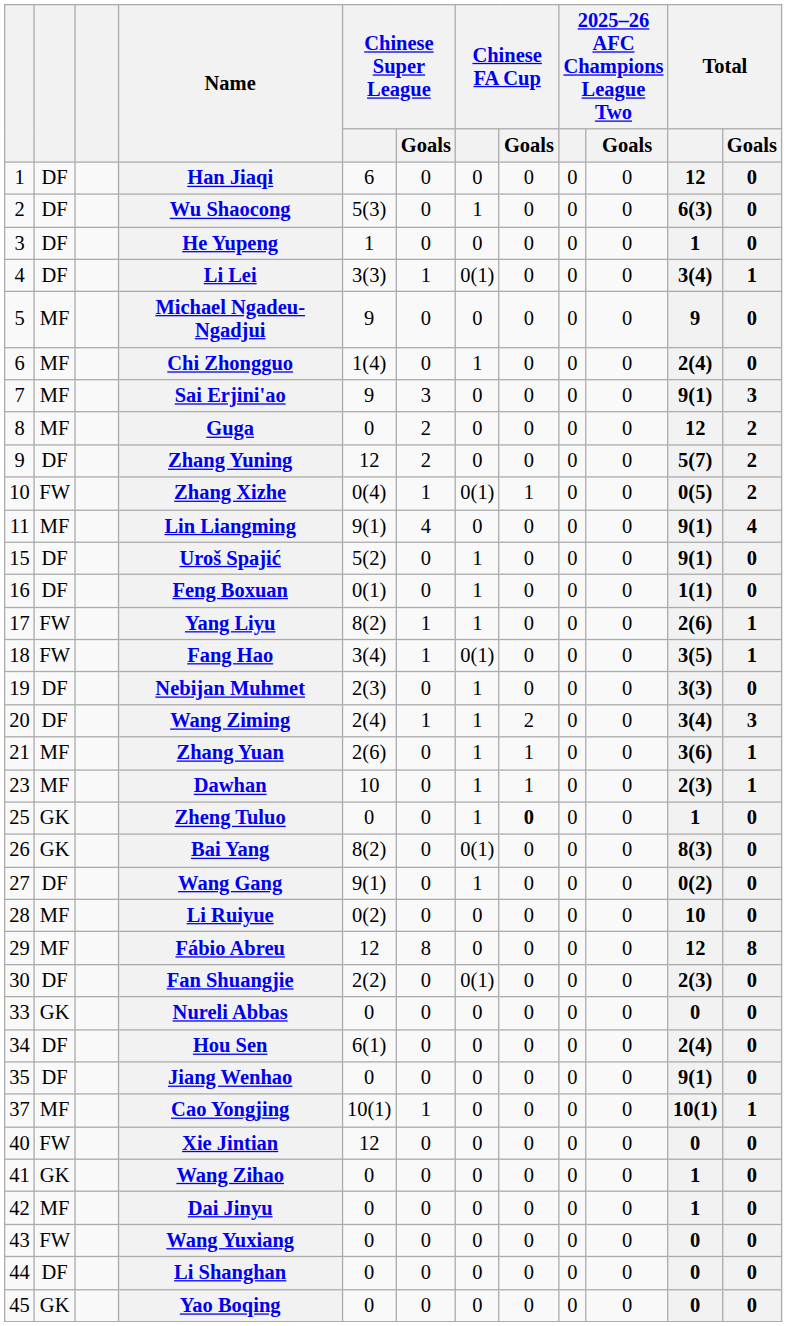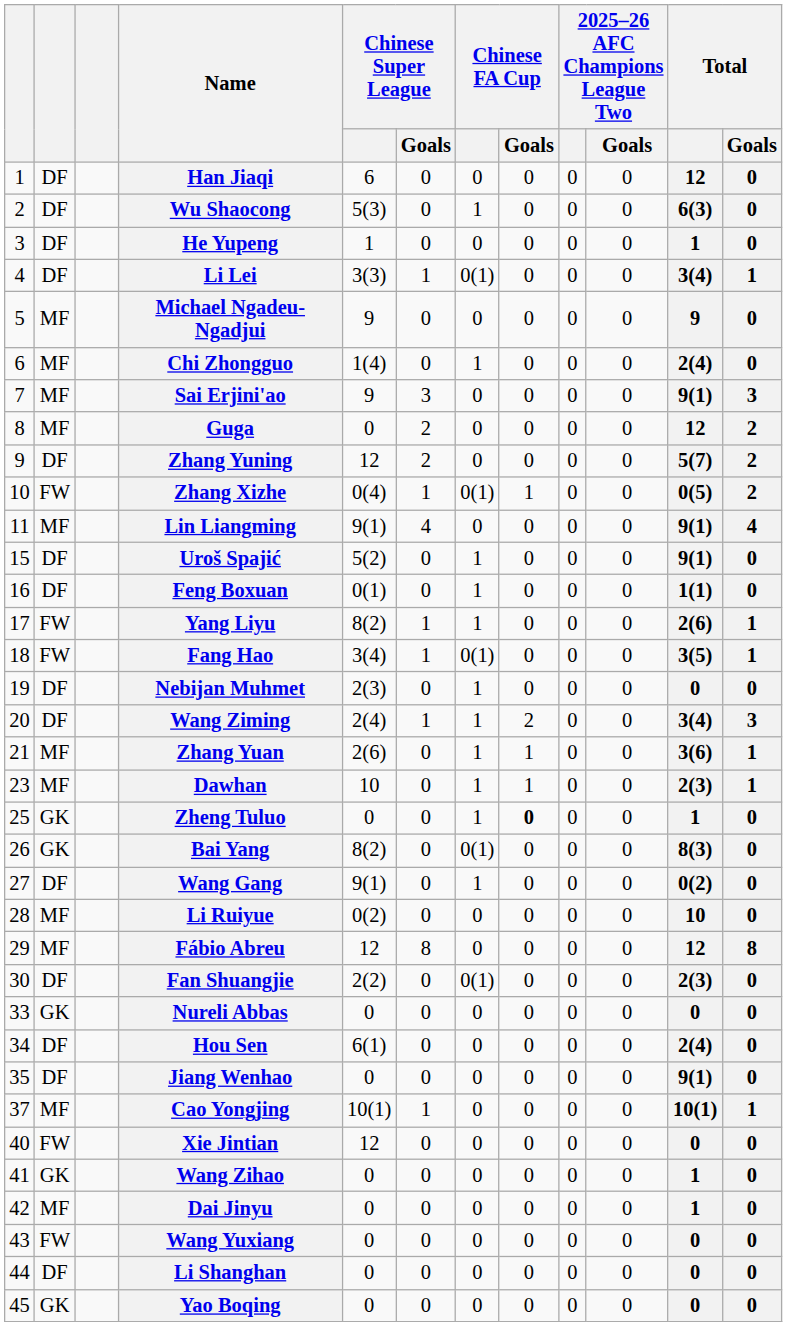 <table class="wikitable sortable plainrowheaders" style="text-align:center">
 <tr>
 <th rowspan="2"></th>
 <th rowspan="2"></th>
 <th rowspan="2" style="width:30px;"></th>
 <th rowspan="2" style="width:180px;">Name</th>
 <th colspan="2" style="width:180px;"><a href='#'>Chinese Super League</a></th>
 <th colspan="2" style="width:180px;"><a href='#'>Chinese FA Cup</a></th>
 <th colspan="2" style="width:180px;"><a href='#'>2025–26 AFC Champions League Two</a></th>
 <th colspan="2" style="width:180px;">Total</th>
 </tr>
 <tr>
 <th></th>
 <th>Goals</th>
 <th></th>
 <th>Goals</th>
 <th></th>
 <th>Goals</th>
 <th></th>
 <th>Goals</th>
 </tr>
 <tr>
 <td>1</td>
 <td>DF</td>
 <td></td>
 <th scope="row"><a href='#'>Han Jiaqi</a><br></th>
 <td>6</td>
 <td>0<br></td>
 <td>0</td>
 <td>0<br></td>
 <td>0</td>
 <td>0<br></td>
 <th>12</th>
 <th>0</th>
 </tr>
 <tr>
 <td>2</td>
 <td>DF</td>
 <td></td>
 <th scope="row"><a href='#'>Wu Shaocong</a><br></th>
 <td>5(3)</td>
 <td>0<br></td>
 <td>1</td>
 <td>0<br></td>
 <td>0</td>
 <td>0<br></td>
 <th>6(3)</th>
 <th>0</th>
 </tr>
 <tr>
 <td>3</td>
 <td>DF</td>
 <td></td>
 <th scope="row"><a href='#'>He Yupeng</a><br></th>
 <td>1</td>
 <td>0<br></td>
 <td>0</td>
 <td>0<br></td>
 <td>0</td>
 <td>0<br></td>
 <th>1</th>
 <th>0</th>
 </tr>
 <tr>
 <td>4</td>
 <td>DF</td>
 <td></td>
 <th scope="row"><a href='#'>Li Lei</a><br></th>
 <td>3(3)</td>
 <td>1<br></td>
 <td>0(1)</td>
 <td>0<br></td>
 <td>0</td>
 <td>0<br></td>
 <th>3(4)</th>
 <th>1</th>
 </tr>
 <tr>
 <td>5</td>
 <td>MF</td>
 <td></td>
 <th scope="row"><a href='#'>Michael Ngadeu-Ngadjui</a><br></th>
 <td>9</td>
 <td>0<br></td>
 <td>0</td>
 <td>0<br></td>
 <td>0</td>
 <td>0<br></td>
 <th>9</th>
 <th>0</th>
 </tr>
 <tr>
 <td>6</td>
 <td>MF</td>
 <td></td>
 <th scope="row"><a href='#'>Chi Zhongguo</a><br></th>
 <td>1(4)</td>
 <td>0<br></td>
 <td>1</td>
 <td>0<br></td>
 <td>0</td>
 <td>0<br></td>
 <th>2(4)</th>
 <th>0</th>
 </tr>
 <tr>
 <td>7</td>
 <td>MF</td>
 <td></td>
 <th scope="row"><a href='#'>Sai Erjini'ao</a><br></th>
 <td>9</td>
 <td>3<br></td>
 <td>0</td>
 <td>0<br></td>
 <td>0</td>
 <td>0<br></td>
 <th>9(1)</th>
 <th>3</th>
 </tr>
 <tr>
 <td>8</td>
 <td>MF</td>
 <td></td>
 <th scope="row"><a href='#'>Guga</a><br></th>
 <td>0</td>
 <td>2<br></td>
 <td>0</td>
 <td>0<br></td>
 <td>0</td>
 <td>0<br></td>
 <th>12</th>
 <th>2</th>
 </tr>
 <tr>
 <td>9</td>
 <td>DF</td>
 <td></td>
 <th scope="row"><a href='#'>Zhang Yuning</a><br></th>
 <td>12</td>
 <td>2<br></td>
 <td>0</td>
 <td>0<br></td>
 <td>0</td>
 <td>0<br></td>
 <th>5(7)</th>
 <th>2</th>
 </tr>
 <tr>
 <td>10</td>
 <td>FW</td>
 <td></td>
 <th scope="row"><a href='#'>Zhang Xizhe</a><br></th>
 <td>0(4)</td>
 <td>1<br></td>
 <td>0(1)</td>
 <td>1<br></td>
 <td>0</td>
 <td>0<br></td>
 <th>0(5)</th>
 <th>2</th>
 </tr>
 <tr>
 <td>11</td>
 <td>MF</td>
 <td></td>
 <th scope="row"><a href='#'>Lin Liangming</a><br></th>
 <td>9(1)</td>
 <td>4<br></td>
 <td>0</td>
 <td>0<br></td>
 <td>0</td>
 <td>0<br></td>
 <th>9(1)</th>
 <th>4</th>
 </tr>
 <tr>
 <td>15</td>
 <td>DF</td>
 <td></td>
 <th scope="row"><a href='#'>Uroš Spajić</a><br></th>
 <td>5(2)</td>
 <td>0<br></td>
 <td>1</td>
 <td>0<br></td>
 <td>0</td>
 <td>0<br></td>
 <th>9(1)</th>
 <th>0</th>
 </tr>
 <tr>
 <td>16</td>
 <td>DF</td>
 <td></td>
 <th scope="row"><a href='#'>Feng Boxuan</a><br></th>
 <td>0(1)</td>
 <td>0<br></td>
 <td>1</td>
 <td>0<br></td>
 <td>0</td>
 <td>0<br></td>
 <th>1(1)</th>
 <th>0</th>
 </tr>
 <tr>
 <td>17</td>
 <td>FW</td>
 <td></td>
 <th scope="row"><a href='#'>Yang Liyu</a><br></th>
 <td>8(2)</td>
 <td>1<br></td>
 <td>1</td>
 <td>0<br></td>
 <td>0</td>
 <td>0<br></td>
 <th>2(6)</th>
 <th>1</th>
 </tr>
 <tr>
 <td>18</td>
 <td>FW</td>
 <td></td>
 <th scope="row"><a href='#'>Fang Hao</a><br></th>
 <td>3(4)</td>
 <td>1<br></td>
 <td>0(1)</td>
 <td>0<br></td>
 <td>0</td>
 <td>0<br></td>
 <th>3(5)</th>
 <th>1</th>
 </tr>
 <tr>
 <td>19</td>
 <td>DF</td>
 <td></td>
 <th scope="row"><a href='#'>Nebijan Muhmet</a><br></th>
 <td>2(3)</td>
 <td>0<br></td>
 <td>1</td>
 <td>0<br></td>
 <td>0</td>
 <td>0<br></td>
-<th>3(3)</th>
+<th>0</th>
 <th>0</th>
 </tr>
 <tr>
 <td>20</td>
 <td>DF</td>
 <td></td>
 <th scope="row"><a href='#'>Wang Ziming</a><br></th>
 <td>2(4)</td>
 <td>1<br></td>
 <td>1</td>
 <td>2<br></td>
 <td>0</td>
 <td>0<br></td>
 <th>3(4)</th>
 <th>3</th>
 </tr>
 <tr>
 <td>21</td>
 <td>MF</td>
 <td></td>
 <th scope="row"><a href='#'>Zhang Yuan</a><br></th>
 <td>2(6)</td>
 <td>0<br></td>
 <td>1</td>
 <td>1<br></td>
 <td>0</td>
 <td>0<br></td>
 <th>3(6)</th>
 <th>1</th>
 </tr>
 <tr>
 <td>23</td>
 <td>MF</td>
 <td></td>
 <th scope="row"><a href='#'>Dawhan</a><br></th>
 <td>10</td>
 <td>0<br></td>
 <td>1</td>
 <td>1<br></td>
 <td>0</td>
 <td>0<br></td>
 <th>2(3)</th>
 <th>1</th>
 </tr>
 <tr>
 <td>25</td>
 <td>GK</td>
 <td></td>
 <th scope="row"><a href='#'>Zheng Tuluo</a><br></th>
 <td>0</td>
 <td>0<br></td>
 <td>1</td>
 <td><strong>0<br></strong></td>
 <td>0</td>
 <td>0<br></td>
 <th>1</th>
 <th>0</th>
 </tr>
 <tr>
 <td>26</td>
 <td>GK</td>
 <td></td>
 <th scope="row"><a href='#'>Bai Yang</a><br></th>
 <td>8(2)</td>
 <td>0<br></td>
 <td>0(1)</td>
 <td>0<br></td>
 <td>0</td>
 <td>0<br></td>
 <th>8(3)</th>
 <th>0</th>
 </tr>
 <tr>
 <td>27</td>
 <td>DF</td>
 <td></td>
 <th scope="row"><a href='#'>Wang Gang</a><br></th>
 <td>9(1)</td>
 <td>0<br></td>
 <td>1</td>
 <td>0<br></td>
 <td>0</td>
 <td>0<br></td>
 <th>0(2)</th>
 <th>0</th>
 </tr>
 <tr>
 <td>28</td>
 <td>MF</td>
 <td></td>
 <th scope="row"><a href='#'>Li Ruiyue</a><br></th>
 <td>0(2)</td>
 <td>0<br></td>
 <td>0</td>
 <td>0<br></td>
 <td>0</td>
 <td>0<br></td>
 <th>10</th>
 <th>0</th>
 </tr>
 <tr>
 <td>29</td>
 <td>MF</td>
 <td></td>
 <th scope="row"><a href='#'>Fábio Abreu</a><br></th>
 <td>12</td>
 <td>8<br></td>
 <td>0</td>
 <td>0<br></td>
 <td>0</td>
 <td>0<br></td>
 <th>12</th>
 <th>8</th>
 </tr>
 <tr>
 <td>30</td>
 <td>DF</td>
 <td></td>
 <th scope="row"><a href='#'>Fan Shuangjie</a><br></th>
 <td>2(2)</td>
 <td>0<br></td>
 <td>0(1)</td>
 <td>0<br></td>
 <td>0</td>
 <td>0<br></td>
 <th>2(3)</th>
 <th>0</th>
 </tr>
 <tr>
 <td>33</td>
 <td>GK</td>
 <td></td>
 <th scope="row"><a href='#'>Nureli Abbas</a><br></th>
 <td>0</td>
 <td>0<br></td>
 <td>0</td>
 <td>0<br></td>
 <td>0</td>
 <td>0<br></td>
 <th>0</th>
 <th>0</th>
 </tr>
 <tr>
 <td>34</td>
 <td>DF</td>
 <td></td>
 <th scope="row"><a href='#'>Hou Sen</a><br></th>
 <td>6(1)</td>
 <td>0<br></td>
 <td>0</td>
 <td>0<br></td>
 <td>0</td>
 <td>0<br></td>
 <th>2(4)</th>
 <th>0</th>
 </tr>
 <tr>
 <td>35</td>
 <td>DF</td>
 <td></td>
 <th scope="row"><a href='#'>Jiang Wenhao</a><br></th>
 <td>0</td>
 <td>0<br></td>
 <td>0</td>
 <td>0<br></td>
 <td>0</td>
 <td>0<br></td>
 <th>9(1)</th>
 <th>0</th>
 </tr>
 <tr>
 <td>37</td>
 <td>MF</td>
 <td></td>
 <th scope="row"><a href='#'>Cao Yongjing</a><br></th>
 <td>10(1)</td>
 <td>1<br></td>
 <td>0</td>
 <td>0<br></td>
 <td>0</td>
 <td>0<br></td>
 <th>10(1)</th>
 <th>1</th>
 </tr>
 <tr>
 <td>40</td>
 <td>FW</td>
 <td></td>
 <th scope="row"><a href='#'>Xie Jintian</a><br></th>
 <td>12</td>
 <td>0<br></td>
 <td>0</td>
 <td>0<br></td>
 <td>0</td>
 <td>0<br></td>
 <th>0</th>
 <th>0</th>
 </tr>
 <tr>
 <td>41</td>
 <td>GK</td>
 <td></td>
 <th scope="row"><a href='#'>Wang Zihao</a><br></th>
 <td>0</td>
 <td>0<br></td>
 <td>0</td>
 <td>0<br></td>
 <td>0</td>
 <td>0<br></td>
 <th>1</th>
 <th>0</th>
 </tr>
 <tr>
 <td>42</td>
 <td>MF</td>
 <td></td>
 <th scope="row"><a href='#'>Dai Jinyu</a><br></th>
 <td>0</td>
 <td>0<br></td>
 <td>0</td>
 <td>0<br></td>
 <td>0</td>
 <td>0<br></td>
 <th>1</th>
 <th>0</th>
 </tr>
 <tr>
 <td>43</td>
 <td>FW</td>
 <td></td>
 <th scope="row"><a href='#'>Wang Yuxiang</a><br></th>
 <td>0</td>
 <td>0<br></td>
 <td>0</td>
 <td>0<br></td>
 <td>0</td>
 <td>0<br></td>
 <th>0</th>
 <th>0</th>
 </tr>
 <tr>
 <td>44</td>
 <td>DF</td>
 <td></td>
 <th scope="row"><a href='#'>Li Shanghan</a><br></th>
 <td>0</td>
 <td>0<br></td>
 <td>0</td>
 <td>0<br></td>
 <td>0</td>
 <td>0<br></td>
 <th>0</th>
 <th>0</th>
 </tr>
 <tr>
 <td>45</td>
 <td>GK</td>
 <td></td>
 <th scope="row"><a href='#'>Yao Boqing</a><br></th>
 <td>0</td>
 <td>0<br></td>
 <td>0</td>
 <td>0<br></td>
 <td>0</td>
 <td>0<br></td>
 <th>0</th>
 <th>0</th>
 </tr>
 <tr>
 </tr>
 </table>
